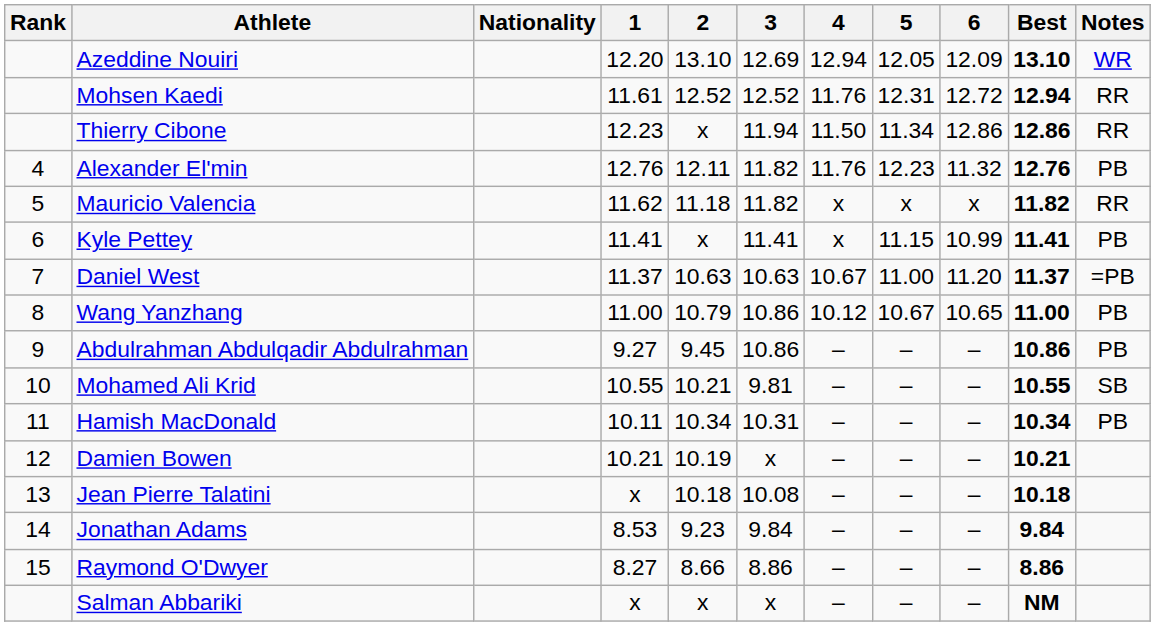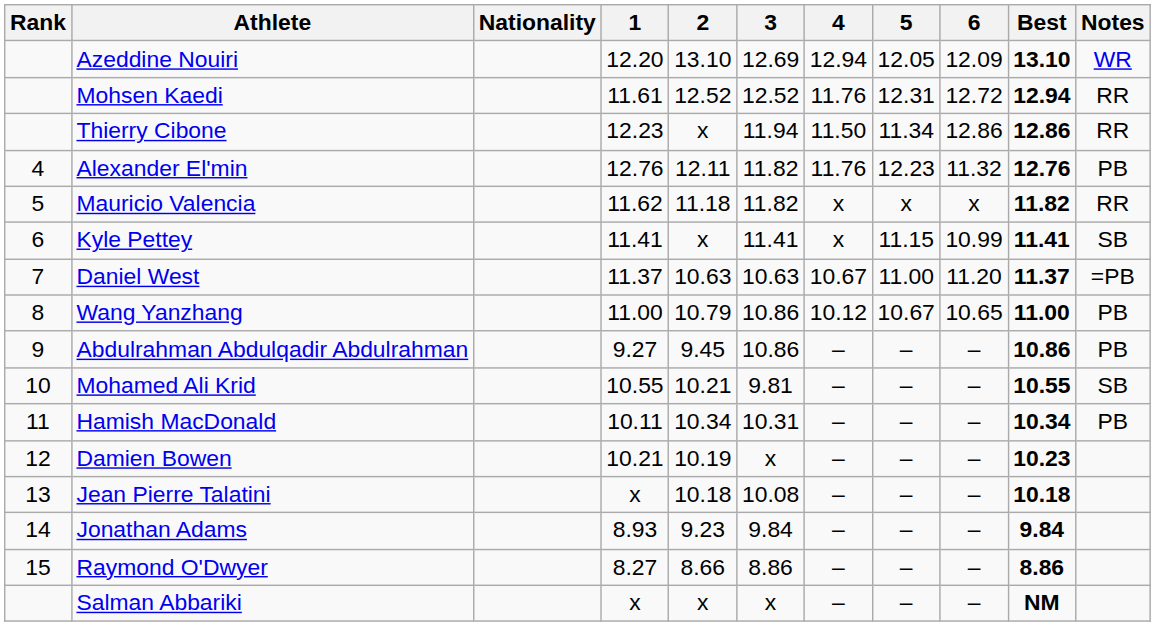 <table class="wikitable sortable" style="text-align:center">
 <tr>
 <th>Rank</th>
 <th>Athlete</th>
 <th>Nationality</th>
 <th>1</th>
 <th>2</th>
 <th>3</th>
 <th>4</th>
 <th>5</th>
 <th>6</th>
 <th>Best</th>
 <th>Notes</th>
 </tr>
 <tr>
 <td></td>
 <td align=left><a href='#'>Azeddine Nouiri</a></td>
 <td align="left"></td>
 <td>12.20</td>
 <td>13.10</td>
 <td>12.69</td>
 <td>12.94</td>
 <td>12.05</td>
 <td>12.09</td>
 <td><strong>13.10</strong></td>
 <td><a href='#'>WR</a></td>
 </tr>
 <tr>
 <td></td>
 <td align=left><a href='#'>Mohsen Kaedi</a></td>
 <td align="left"></td>
 <td>11.61</td>
 <td>12.52</td>
 <td>12.52</td>
 <td>11.76</td>
 <td>12.31</td>
 <td>12.72</td>
 <td><strong>12.94</strong></td>
 <td>RR</td>
 </tr>
 <tr>
 <td></td>
 <td align=left><a href='#'>Thierry Cibone</a></td>
 <td align="left"></td>
 <td>12.23</td>
 <td>x</td>
 <td>11.94</td>
 <td>11.50</td>
 <td>11.34</td>
 <td>12.86</td>
 <td><strong>12.86</strong></td>
 <td>RR</td>
 </tr>
 <tr>
 <td>4</td>
 <td align=left><a href='#'>Alexander El'min</a></td>
 <td align="left"></td>
 <td>12.76</td>
 <td>12.11</td>
 <td>11.82</td>
 <td>11.76</td>
 <td>12.23</td>
 <td>11.32</td>
 <td><strong>12.76</strong></td>
 <td>PB</td>
 </tr>
 <tr>
 <td>5</td>
 <td align=left><a href='#'>Mauricio Valencia</a></td>
 <td align="left"></td>
 <td>11.62</td>
 <td>11.18</td>
 <td>11.82</td>
 <td>x</td>
 <td>x</td>
 <td>x</td>
 <td><strong>11.82</strong></td>
 <td>RR</td>
 </tr>
 <tr>
 <td>6</td>
 <td align=left><a href='#'>Kyle Pettey</a></td>
 <td align="left"></td>
 <td>11.41</td>
 <td>x</td>
 <td>11.41</td>
 <td>x</td>
 <td>11.15</td>
 <td>10.99</td>
 <td><strong>11.41</strong></td>
-<td>PB</td>
+<td>SB</td>
 </tr>
 <tr>
 <td>7</td>
 <td align=left><a href='#'>Daniel West</a></td>
 <td align="left"></td>
 <td>11.37</td>
 <td>10.63</td>
 <td>10.63</td>
 <td>10.67</td>
 <td>11.00</td>
 <td>11.20</td>
 <td><strong>11.37</strong></td>
 <td>=PB</td>
 </tr>
 <tr>
 <td>8</td>
 <td align=left><a href='#'>Wang Yanzhang</a></td>
 <td align="left"></td>
 <td>11.00</td>
 <td>10.79</td>
 <td>10.86</td>
 <td>10.12</td>
 <td>10.67</td>
 <td>10.65</td>
 <td><strong>11.00</strong></td>
 <td>PB</td>
 </tr>
 <tr>
 <td>9</td>
 <td align=left><a href='#'>Abdulrahman Abdulqadir Abdulrahman</a></td>
 <td align="left"></td>
 <td>9.27</td>
 <td>9.45</td>
 <td>10.86</td>
 <td>–</td>
 <td>–</td>
 <td>–</td>
 <td><strong>10.86</strong></td>
 <td>PB</td>
 </tr>
 <tr>
 <td>10</td>
 <td align=left><a href='#'>Mohamed Ali Krid</a></td>
 <td align="left"></td>
 <td>10.55</td>
 <td>10.21</td>
 <td>9.81</td>
 <td>–</td>
 <td>–</td>
 <td>–</td>
 <td><strong>10.55</strong></td>
 <td>SB</td>
 </tr>
 <tr>
 <td>11</td>
 <td align=left><a href='#'>Hamish MacDonald</a></td>
 <td align="left"></td>
 <td>10.11</td>
 <td>10.34</td>
 <td>10.31</td>
 <td>–</td>
 <td>–</td>
 <td>–</td>
 <td><strong>10.34</strong></td>
 <td>PB</td>
 </tr>
 <tr>
 <td>12</td>
 <td align=left><a href='#'>Damien Bowen</a></td>
 <td align="left"></td>
 <td>10.21</td>
 <td>10.19</td>
 <td>x</td>
 <td>–</td>
 <td>–</td>
 <td>–</td>
-<td><strong>10.21</strong></td>
+<td><strong>10.23</strong></td>
 <td></td>
 </tr>
 <tr>
 <td>13</td>
 <td align=left><a href='#'>Jean Pierre Talatini</a></td>
 <td align="left"></td>
 <td>x</td>
 <td>10.18</td>
 <td>10.08</td>
 <td>–</td>
 <td>–</td>
 <td>–</td>
 <td><strong>10.18</strong></td>
 <td></td>
 </tr>
 <tr>
 <td>14</td>
 <td align=left><a href='#'>Jonathan Adams</a></td>
 <td align="left"></td>
-<td>8.53</td>
+<td>8.93</td>
 <td>9.23</td>
 <td>9.84</td>
 <td>–</td>
 <td>–</td>
 <td>–</td>
 <td><strong>9.84</strong></td>
 <td></td>
 </tr>
 <tr>
 <td>15</td>
 <td align=left><a href='#'>Raymond O'Dwyer</a></td>
 <td align="left"></td>
 <td>8.27</td>
 <td>8.66</td>
 <td>8.86</td>
 <td>–</td>
 <td>–</td>
 <td>–</td>
 <td><strong>8.86</strong></td>
 <td></td>
 </tr>
 <tr>
 <td></td>
 <td align=left><a href='#'>Salman Abbariki</a></td>
 <td align="left"></td>
 <td>x</td>
 <td>x</td>
 <td>x</td>
 <td>–</td>
 <td>–</td>
 <td>–</td>
 <td><strong>NM</strong></td>
 <td></td>
 </tr>
 </table>
